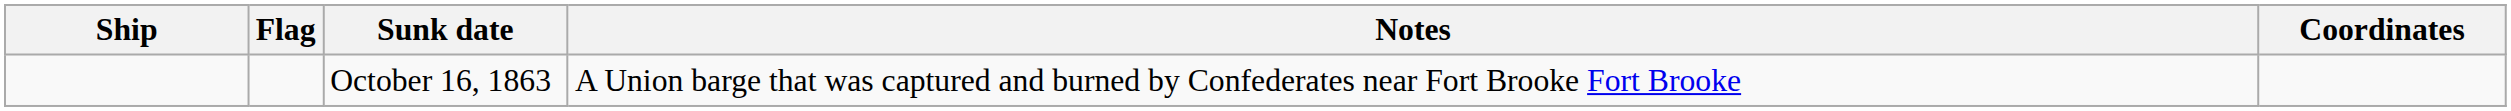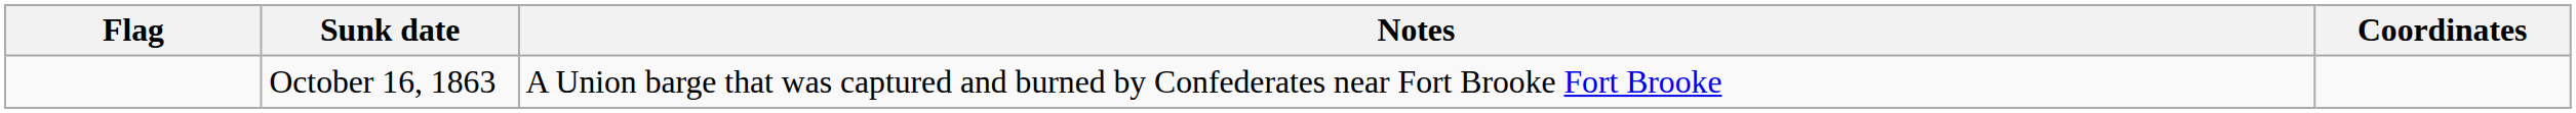 <table class=wikitable | style = "width:100%">
 <tr>
-<th style="width:10%">Ship</th>
 <th>Flag</th>
 <th style="width:10%">Sunk date</th>
 <th style="width:70%">Notes</th>
 <th style="width:10%">Coordinates</th>
 </tr>
 <tr>
 <td></td>
-<td></td>
 <td>October 16, 1863</td>
 <td>A Union barge that was captured and burned by Confederates near Fort Brooke <a href='#'>Fort Brooke</a></td>
 <td></td>
 </tr>
 </table>
